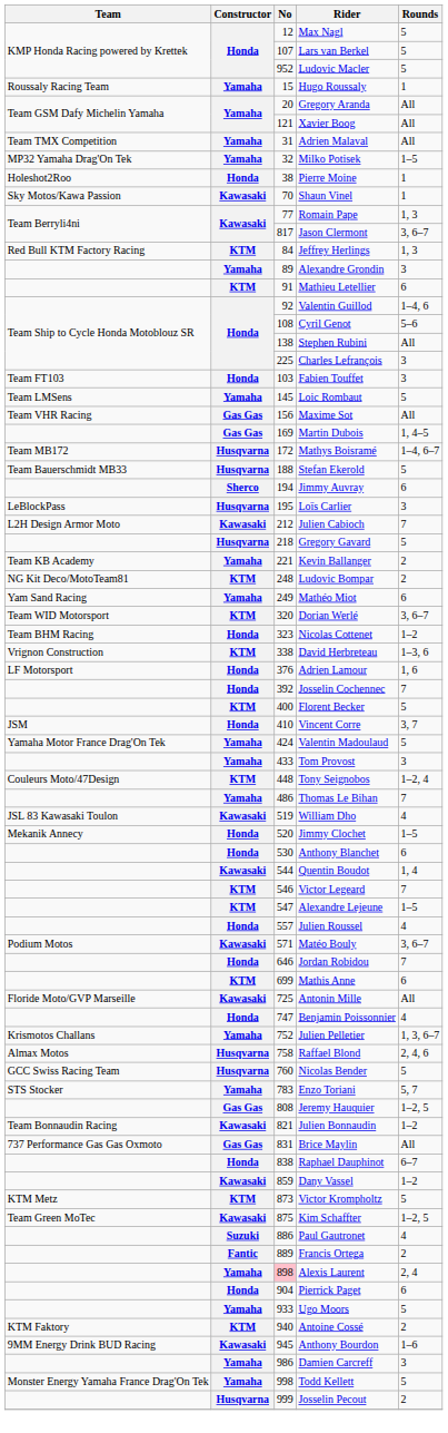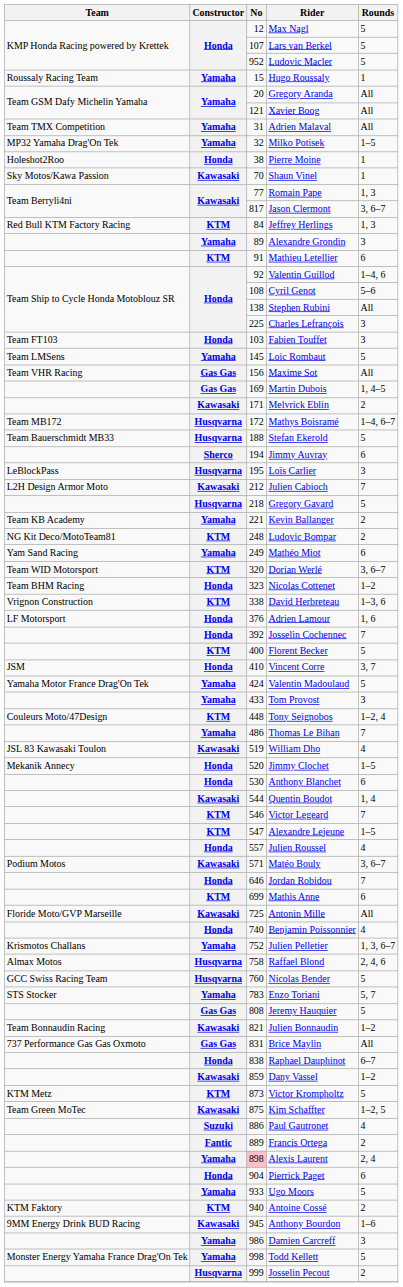 <table class="wikitable" style="font-size: 85%;">
 <tr>
 <th>Team</th>
 <th>Constructor</th>
 <th>No</th>
 <th>Rider</th>
 <th>Rounds</th>
 </tr>
 <tr>
 <td rowspan=3>KMP Honda Racing powered by Krettek</td>
 <th rowspan=3><a href='#'>Honda</a></th>
 <td align="right">12</td>
 <td> <a href='#'>Max Nagl</a></td>
 <td>5</td>
 </tr>
 <tr>
 <td align="right">107</td>
 <td> <a href='#'>Lars van Berkel</a></td>
 <td>5</td>
 </tr>
 <tr>
 <td align="right">952</td>
 <td> <a href='#'>Ludovic Macler</a></td>
 <td>5</td>
 </tr>
 <tr>
 <td>Roussaly Racing Team</td>
 <th><a href='#'>Yamaha</a></th>
 <td align="right">15</td>
 <td> <a href='#'>Hugo Roussaly</a></td>
 <td>1</td>
 </tr>
 <tr>
 <td rowspan=2>Team GSM Dafy Michelin Yamaha</td>
 <th rowspan=2><a href='#'>Yamaha</a></th>
 <td align="right">20</td>
 <td> <a href='#'>Gregory Aranda</a></td>
 <td>All</td>
 </tr>
 <tr>
 <td align="right">121</td>
 <td> <a href='#'>Xavier Boog</a></td>
 <td>All</td>
 </tr>
 <tr>
 <td>Team TMX Competition</td>
 <th><a href='#'>Yamaha</a></th>
 <td align="right">31</td>
 <td> <a href='#'>Adrien Malaval</a></td>
 <td>All</td>
 </tr>
 <tr>
 <td>MP32 Yamaha Drag'On Tek</td>
 <th><a href='#'>Yamaha</a></th>
 <td align="right">32</td>
 <td> <a href='#'>Milko Potisek</a></td>
 <td>1–5</td>
 </tr>
 <tr>
 <td>Holeshot2Roo</td>
 <th><a href='#'>Honda</a></th>
 <td align="right">38</td>
 <td> <a href='#'>Pierre Moine</a></td>
 <td>1</td>
 </tr>
 <tr>
 <td>Sky Motos/Kawa Passion</td>
 <th><a href='#'>Kawasaki</a></th>
 <td align="right">70</td>
 <td> <a href='#'>Shaun Vinel</a></td>
 <td>1</td>
 </tr>
 <tr>
 <td rowspan=2>Team Berryli4ni</td>
 <th rowspan=2><a href='#'>Kawasaki</a></th>
 <td align="right">77</td>
 <td> <a href='#'>Romain Pape</a></td>
 <td>1, 3</td>
 </tr>
 <tr>
 <td align="right">817</td>
 <td> <a href='#'>Jason Clermont</a></td>
 <td>3, 6–7</td>
 </tr>
 <tr>
 <td>Red Bull KTM Factory Racing</td>
 <th><a href='#'>KTM</a></th>
 <td align="right">84</td>
 <td> <a href='#'>Jeffrey Herlings</a></td>
 <td>1, 3</td>
 </tr>
 <tr>
 <td></td>
 <th><a href='#'>Yamaha</a></th>
 <td align="right">89</td>
 <td> <a href='#'>Alexandre Grondin</a></td>
 <td>3</td>
 </tr>
 <tr>
 <td></td>
 <th><a href='#'>KTM</a></th>
 <td align="right">91</td>
 <td> <a href='#'>Mathieu Letellier</a></td>
 <td>6</td>
 </tr>
 <tr>
 <td rowspan=4>Team Ship to Cycle Honda Motoblouz SR</td>
 <th rowspan=4><a href='#'>Honda</a></th>
 <td align="right">92</td>
 <td> <a href='#'>Valentin Guillod</a></td>
 <td>1–4, 6</td>
 </tr>
 <tr>
 <td align="right">108</td>
 <td> <a href='#'>Cyril Genot</a></td>
 <td>5–6</td>
 </tr>
 <tr>
 <td align="right">138</td>
 <td> <a href='#'>Stephen Rubini</a></td>
 <td>All</td>
 </tr>
 <tr>
 <td align="right">225</td>
 <td> <a href='#'>Charles Lefrançois</a></td>
 <td>3</td>
 </tr>
 <tr>
 <td>Team FT103</td>
 <th><a href='#'>Honda</a></th>
 <td align="right">103</td>
 <td> <a href='#'>Fabien Touffet</a></td>
 <td>3</td>
 </tr>
 <tr>
 <td>Team LMSens</td>
 <th><a href='#'>Yamaha</a></th>
 <td align="right">145</td>
 <td> <a href='#'>Loic Rombaut</a></td>
 <td>5</td>
 </tr>
 <tr>
 <td>Team VHR Racing</td>
 <th><a href='#'>Gas Gas</a></th>
 <td align="right">156</td>
 <td> <a href='#'>Maxime Sot</a></td>
 <td>All</td>
 </tr>
 <tr>
 <td></td>
 <th><a href='#'>Gas Gas</a></th>
 <td align="right">169</td>
 <td> <a href='#'>Martin Dubois</a></td>
 <td>1, 4–5</td>
+</tr>
+<tr>
+<td></td>
+<th><a href='#'>Kawasaki</a></th>
+<td align="right">171</td>
+<td> <a href='#'>Melvrick Eblin</a></td>
+<td>2</td>
 </tr>
 <tr>
 <td>Team MB172</td>
 <th><a href='#'>Husqvarna</a></th>
 <td align="right">172</td>
 <td> <a href='#'>Mathys Boisramé</a></td>
 <td>1–4, 6–7</td>
 </tr>
 <tr>
 <td>Team Bauerschmidt MB33</td>
 <th><a href='#'>Husqvarna</a></th>
 <td align="right">188</td>
 <td> <a href='#'>Stefan Ekerold</a></td>
 <td>5</td>
 </tr>
 <tr>
 <td></td>
 <th><a href='#'>Sherco</a></th>
 <td align="right">194</td>
 <td> <a href='#'>Jimmy Auvray</a></td>
 <td>6</td>
 </tr>
 <tr>
 <td>LeBlockPass</td>
 <th><a href='#'>Husqvarna</a></th>
 <td align="right">195</td>
 <td> <a href='#'>Loïs Carlier</a></td>
 <td>3</td>
 </tr>
 <tr>
 <td>L2H Design Armor Moto</td>
 <th><a href='#'>Kawasaki</a></th>
 <td align="right">212</td>
 <td> <a href='#'>Julien Cabioch</a></td>
 <td>7</td>
 </tr>
 <tr>
 <td></td>
 <th><a href='#'>Husqvarna</a></th>
 <td align="right">218</td>
 <td> <a href='#'>Gregory Gavard</a></td>
 <td>5</td>
 </tr>
 <tr>
 <td>Team KB Academy</td>
 <th><a href='#'>Yamaha</a></th>
 <td align="right">221</td>
 <td> <a href='#'>Kevin Ballanger</a></td>
 <td>2</td>
 </tr>
 <tr>
 <td>NG Kit Deco/MotoTeam81</td>
 <th><a href='#'>KTM</a></th>
 <td align="right">248</td>
 <td> <a href='#'>Ludovic Bompar</a></td>
 <td>2</td>
 </tr>
 <tr>
 <td>Yam Sand Racing</td>
 <th><a href='#'>Yamaha</a></th>
 <td align="right">249</td>
 <td> <a href='#'>Mathéo Miot</a></td>
 <td>6</td>
 </tr>
 <tr>
 <td>Team WID Motorsport</td>
 <th><a href='#'>KTM</a></th>
 <td align="right">320</td>
 <td> <a href='#'>Dorian Werlé</a></td>
 <td>3, 6–7</td>
 </tr>
 <tr>
 <td>Team BHM Racing</td>
 <th><a href='#'>Honda</a></th>
 <td align="right">323</td>
 <td> <a href='#'>Nicolas Cottenet</a></td>
 <td>1–2</td>
 </tr>
 <tr>
 <td>Vrignon Construction</td>
 <th><a href='#'>KTM</a></th>
 <td align="right">338</td>
 <td> <a href='#'>David Herbreteau</a></td>
 <td>1–3, 6</td>
 </tr>
 <tr>
 <td>LF Motorsport</td>
 <th><a href='#'>Honda</a></th>
 <td align="right">376</td>
 <td> <a href='#'>Adrien Lamour</a></td>
 <td>1, 6</td>
 </tr>
 <tr>
 <td></td>
 <th><a href='#'>Honda</a></th>
 <td align="right">392</td>
 <td> <a href='#'>Josselin Cochennec</a></td>
 <td>7</td>
 </tr>
 <tr>
 <td></td>
 <th><a href='#'>KTM</a></th>
 <td align="right">400</td>
 <td> <a href='#'>Florent Becker</a></td>
 <td>5</td>
 </tr>
 <tr>
 <td>JSM</td>
 <th><a href='#'>Honda</a></th>
 <td align="right">410</td>
 <td> <a href='#'>Vincent Corre</a></td>
 <td>3, 7</td>
 </tr>
 <tr>
 <td>Yamaha Motor France Drag'On Tek</td>
 <th><a href='#'>Yamaha</a></th>
 <td align="right">424</td>
 <td> <a href='#'>Valentin Madoulaud</a></td>
 <td>5</td>
 </tr>
 <tr>
 <td></td>
 <th><a href='#'>Yamaha</a></th>
 <td align="right">433</td>
 <td> <a href='#'>Tom Provost</a></td>
 <td>3</td>
 </tr>
 <tr>
 <td>Couleurs Moto/47Design</td>
 <th><a href='#'>KTM</a></th>
 <td align="right">448</td>
 <td> <a href='#'>Tony Seignobos</a></td>
 <td>1–2, 4</td>
 </tr>
 <tr>
 <td></td>
 <th><a href='#'>Yamaha</a></th>
 <td align="right">486</td>
 <td> <a href='#'>Thomas Le Bihan</a></td>
 <td>7</td>
 </tr>
 <tr>
 <td>JSL 83 Kawasaki Toulon</td>
 <th><a href='#'>Kawasaki</a></th>
 <td align="right">519</td>
 <td> <a href='#'>William Dho</a></td>
 <td>4</td>
 </tr>
 <tr>
 <td>Mekanik Annecy</td>
 <th><a href='#'>Honda</a></th>
 <td align="right">520</td>
 <td> <a href='#'>Jimmy Clochet</a></td>
 <td>1–5</td>
 </tr>
 <tr>
 <td></td>
 <th><a href='#'>Honda</a></th>
 <td align="right">530</td>
 <td> <a href='#'>Anthony Blanchet</a></td>
 <td>6</td>
 </tr>
 <tr>
 <td></td>
 <th><a href='#'>Kawasaki</a></th>
 <td align="right">544</td>
 <td> <a href='#'>Quentin Boudot</a></td>
 <td>1, 4</td>
 </tr>
 <tr>
 <td></td>
 <th><a href='#'>KTM</a></th>
 <td align="right">546</td>
 <td> <a href='#'>Victor Legeard</a></td>
 <td>7</td>
 </tr>
 <tr>
 <td></td>
 <th><a href='#'>KTM</a></th>
 <td align="right">547</td>
 <td> <a href='#'>Alexandre Lejeune</a></td>
 <td>1–5</td>
 </tr>
 <tr>
 <td></td>
 <th><a href='#'>Honda</a></th>
 <td align="right">557</td>
 <td> <a href='#'>Julien Roussel</a></td>
 <td>4</td>
 </tr>
 <tr>
 <td>Podium Motos</td>
 <th><a href='#'>Kawasaki</a></th>
 <td align="right">571</td>
 <td> <a href='#'>Matéo Bouly</a></td>
 <td>3, 6–7</td>
 </tr>
 <tr>
 <td></td>
 <th><a href='#'>Honda</a></th>
 <td align="right">646</td>
 <td> <a href='#'>Jordan Robidou</a></td>
 <td>7</td>
 </tr>
 <tr>
 <td></td>
 <th><a href='#'>KTM</a></th>
 <td align="right">699</td>
 <td> <a href='#'>Mathis Anne</a></td>
 <td>6</td>
 </tr>
 <tr>
 <td>Floride Moto/GVP Marseille</td>
 <th><a href='#'>Kawasaki</a></th>
 <td align="right">725</td>
 <td> <a href='#'>Antonin Mille</a></td>
 <td>All</td>
 </tr>
 <tr>
 <td></td>
 <th><a href='#'>Honda</a></th>
-<td align="right">747</td>
+<td align="right">740</td>
 <td> <a href='#'>Benjamin Poissonnier</a></td>
 <td>4</td>
 </tr>
 <tr>
 <td>Krismotos Challans</td>
 <th><a href='#'>Yamaha</a></th>
 <td align="right">752</td>
 <td> <a href='#'>Julien Pelletier</a></td>
 <td>1, 3, 6–7</td>
 </tr>
 <tr>
 <td>Almax Motos</td>
 <th><a href='#'>Husqvarna</a></th>
 <td align="right">758</td>
 <td> <a href='#'>Raffael Blond</a></td>
 <td>2, 4, 6</td>
 </tr>
 <tr>
 <td>GCC Swiss Racing Team</td>
 <th><a href='#'>Husqvarna</a></th>
 <td align="right">760</td>
 <td> <a href='#'>Nicolas Bender</a></td>
 <td>5</td>
 </tr>
 <tr>
 <td>STS Stocker</td>
 <th><a href='#'>Yamaha</a></th>
 <td align="right">783</td>
 <td> <a href='#'>Enzo Toriani</a></td>
 <td>5, 7</td>
 </tr>
 <tr>
 <td></td>
 <th><a href='#'>Gas Gas</a></th>
 <td align="right">808</td>
 <td> <a href='#'>Jeremy Hauquier</a></td>
-<td>1–2, 5</td>
+<td>5</td>
 </tr>
 <tr>
 <td>Team Bonnaudin Racing</td>
 <th><a href='#'>Kawasaki</a></th>
 <td align="right">821</td>
 <td> <a href='#'>Julien Bonnaudin</a></td>
 <td>1–2</td>
 </tr>
 <tr>
 <td>737 Performance Gas Gas Oxmoto</td>
 <th><a href='#'>Gas Gas</a></th>
 <td align="right">831</td>
 <td> <a href='#'>Brice Maylin</a></td>
 <td>All</td>
 </tr>
 <tr>
 <td></td>
 <th><a href='#'>Honda</a></th>
 <td align="right">838</td>
 <td> <a href='#'>Raphael Dauphinot</a></td>
 <td>6–7</td>
 </tr>
 <tr>
 <td></td>
 <th><a href='#'>Kawasaki</a></th>
 <td align="right">859</td>
 <td> <a href='#'>Dany Vassel</a></td>
 <td>1–2</td>
 </tr>
 <tr>
 <td>KTM Metz</td>
 <th><a href='#'>KTM</a></th>
 <td align="right">873</td>
 <td> <a href='#'>Victor Krompholtz</a></td>
 <td>5</td>
 </tr>
 <tr>
 <td>Team Green MoTec</td>
 <th><a href='#'>Kawasaki</a></th>
 <td align="right">875</td>
 <td> <a href='#'>Kim Schaffter</a></td>
 <td>1–2, 5</td>
 </tr>
 <tr>
 <td></td>
 <th><a href='#'>Suzuki</a></th>
 <td align="right">886</td>
 <td> <a href='#'>Paul Gautronet</a></td>
 <td>4</td>
 </tr>
 <tr>
 <td></td>
 <th><a href='#'>Fantic</a></th>
 <td align="right">889</td>
 <td> <a href='#'>Francis Ortega</a></td>
 <td>2</td>
 </tr>
 <tr>
 <td></td>
 <th><a href='#'>Yamaha</a></th>
 <td align="right" style="background: pink;">898</td>
 <td> <a href='#'>Alexis Laurent</a></td>
 <td>2, 4</td>
 </tr>
 <tr>
 <td></td>
 <th><a href='#'>Honda</a></th>
 <td align="right">904</td>
 <td> <a href='#'>Pierrick Paget</a></td>
 <td>6</td>
 </tr>
 <tr>
 <td></td>
 <th><a href='#'>Yamaha</a></th>
 <td align="right">933</td>
 <td> <a href='#'>Ugo Moors</a></td>
 <td>5</td>
 </tr>
 <tr>
 <td>KTM Faktory</td>
 <th><a href='#'>KTM</a></th>
 <td align="right">940</td>
 <td> <a href='#'>Antoine Cossé</a></td>
 <td>2</td>
 </tr>
 <tr>
 <td>9MM Energy Drink BUD Racing</td>
 <th><a href='#'>Kawasaki</a></th>
 <td align="right">945</td>
 <td> <a href='#'>Anthony Bourdon</a></td>
 <td>1–6</td>
 </tr>
 <tr>
 <td></td>
 <th><a href='#'>Yamaha</a></th>
 <td align="right">986</td>
 <td> <a href='#'>Damien Carcreff</a></td>
 <td>3</td>
 </tr>
 <tr>
 <td>Monster Energy Yamaha France Drag'On Tek</td>
 <th><a href='#'>Yamaha</a></th>
 <td align="right">998</td>
 <td> <a href='#'>Todd Kellett</a></td>
 <td>5</td>
 </tr>
 <tr>
 <td></td>
 <th><a href='#'>Husqvarna</a></th>
 <td align="right">999</td>
 <td> <a href='#'>Josselin Pecout</a></td>
 <td>2</td>
 </tr>
 <tr>
 </tr>
 </table>
